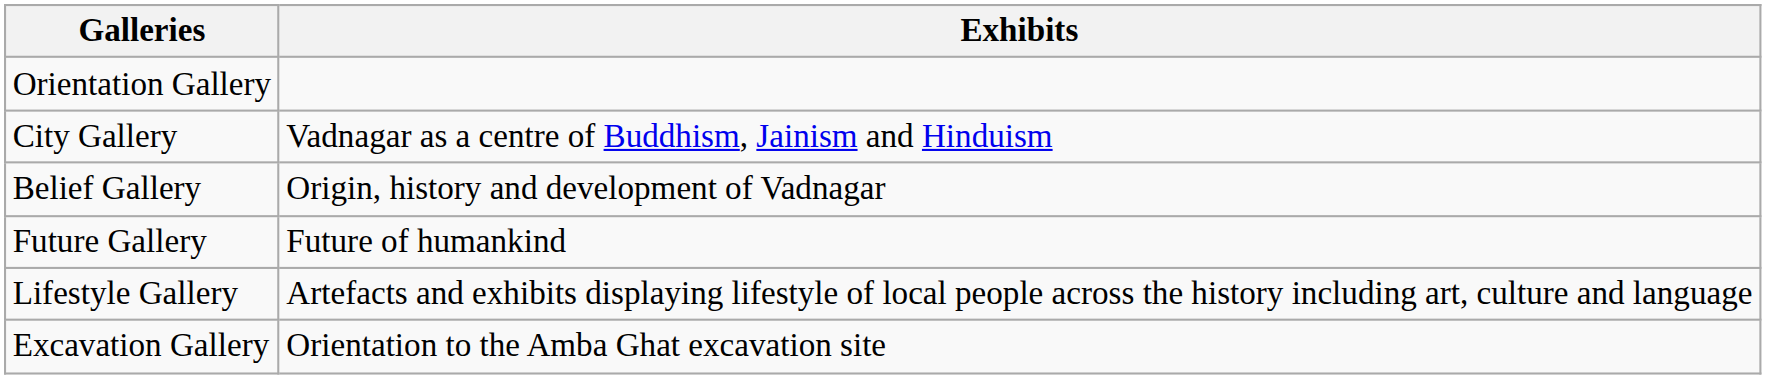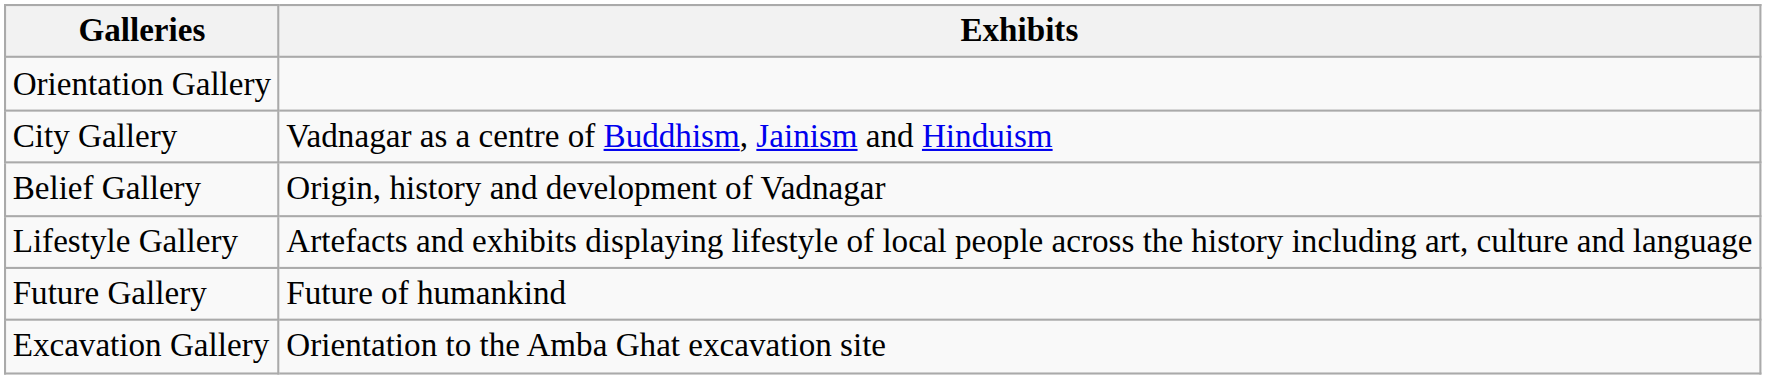 <table class="wikitable">
 <tr>
 <th>Galleries</th>
 <th>Exhibits</th>
 </tr>
 <tr>
 <td>Orientation Gallery</td>
 <td></td>
 </tr>
 <tr>
 <td>City Gallery</td>
 <td>Vadnagar as a centre of <a href='#'>Buddhism</a>, <a href='#'>Jainism</a> and <a href='#'>Hinduism</a></td>
 </tr>
 <tr>
 <td>Belief Gallery</td>
 <td>Origin, history and development of Vadnagar</td>
 </tr>
 <tr>
+<td>Lifestyle Gallery</td>
+<td>Artefacts and exhibits displaying lifestyle of local people across the history including art, culture and language</td>
+</tr>
+<tr>
 <td>Future Gallery</td>
 <td>Future of humankind</td>
-</tr>
-<tr>
-<td>Lifestyle Gallery</td>
-<td>Artefacts and exhibits displaying lifestyle of local people across the history including art, culture and language</td>
 </tr>
 <tr>
 <td>Excavation Gallery</td>
 <td>Orientation to the Amba Ghat excavation site</td>
 </tr>
 </table>
